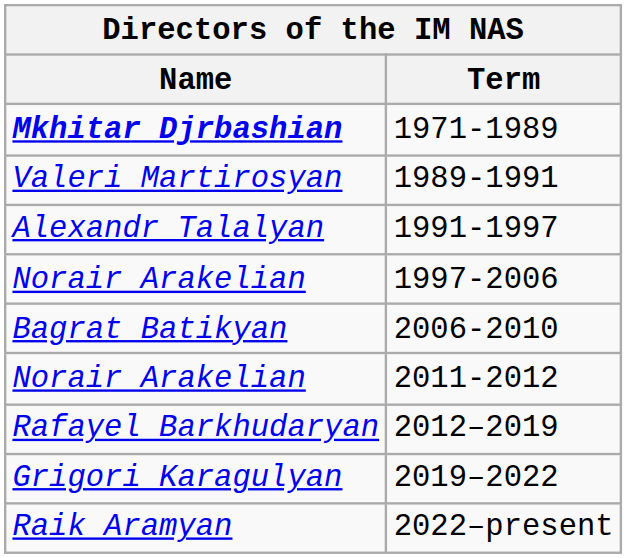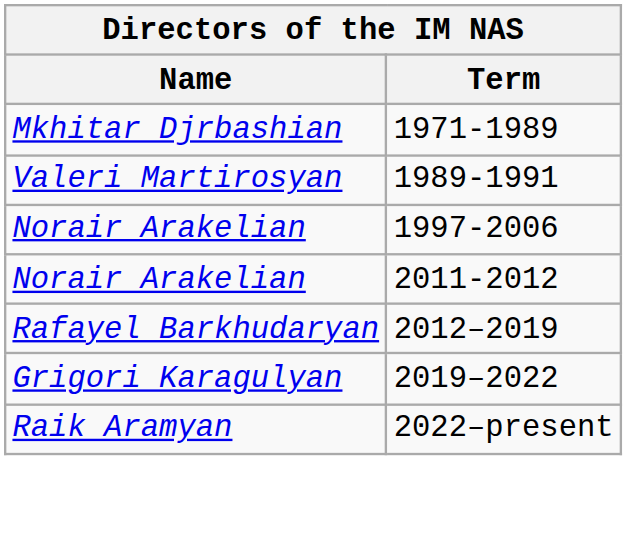 <table class="wikitable">
 <tr>
 <th colspan="2">Directors of the IM NAS</th>
 </tr>
 <tr>
 <th>Name</th>
 <th>Term</th>
 </tr>
 <tr>
-<td><strong><em><a href='#'>Mkhitar Djrbashian</a></em></strong></td>
+<td><em><a href='#'>Mkhitar Djrbashian</a></em></td>
 <td>1971-1989</td>
 </tr>
 <tr>
 <td><em><a href='#'>Valeri Martirosyan</a></em></td>
 <td>1989-1991</td>
 </tr>
 <tr>
-<td><em><a href='#'>Alexandr Talalyan</a></em></td>
-<td>1991-1997</td>
-</tr>
-<tr>
 <td><em><a href='#'>Norair Arakelian</a></em></td>
 <td>1997-2006</td>
-</tr>
-<tr>
-<td><em><a href='#'>Bagrat Batikyan</a></em></td>
-<td>2006-2010</td>
 </tr>
 <tr>
 <td><em><a href='#'>Norair Arakelian</a></em></td>
 <td>2011-2012</td>
 </tr>
 <tr>
 <td><em><a href='#'>Rafayel Barkhudaryan</a></em></td>
 <td>2012–2019</td>
 </tr>
 <tr>
 <td><em><a href='#'>Grigori Karagulyan </a></em></td>
 <td>2019–2022</td>
 </tr>
 <tr>
 <td><em><a href='#'>Raik Aramyan</a></em></td>
 <td>2022–present</td>
 </tr>
 </table>
